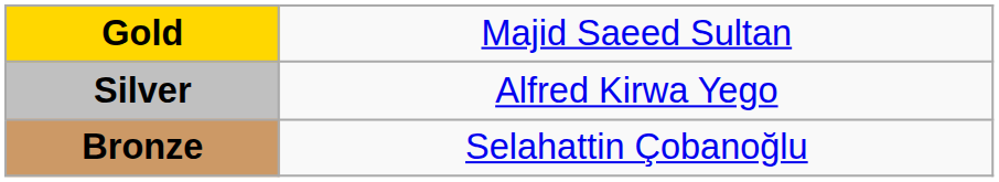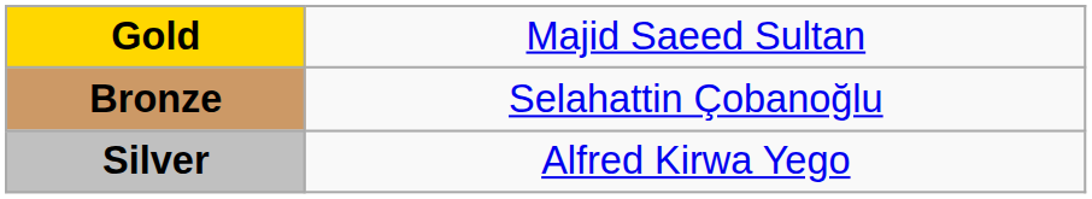 <table class="wikitable" style="text-align:center; " width="35%">
 <tr>
 <td bgcolor="gold"><strong>Gold</strong></td>
 <td><a href='#'>Majid Saeed Sultan</a><br>  <small><em></em></small></td>
 </tr>
 <tr>
+<td bgcolor="CC9966"><strong>Bronze</strong></td>
+<td><a href='#'>Selahattin Çobanoğlu</a><br>  <small><em></em></small></td>
+</tr>
+<tr>
 <td bgcolor="silver"><strong>Silver</strong></td>
 <td><a href='#'>Alfred Kirwa Yego</a><br>  <small><em></em></small></td>
 </tr>
-<tr>
-<td bgcolor="CC9966"><strong>Bronze</strong></td>
-<td><a href='#'>Selahattin Çobanoğlu</a><br>  <small><em></em></small></td>
-</tr>
 </table>
